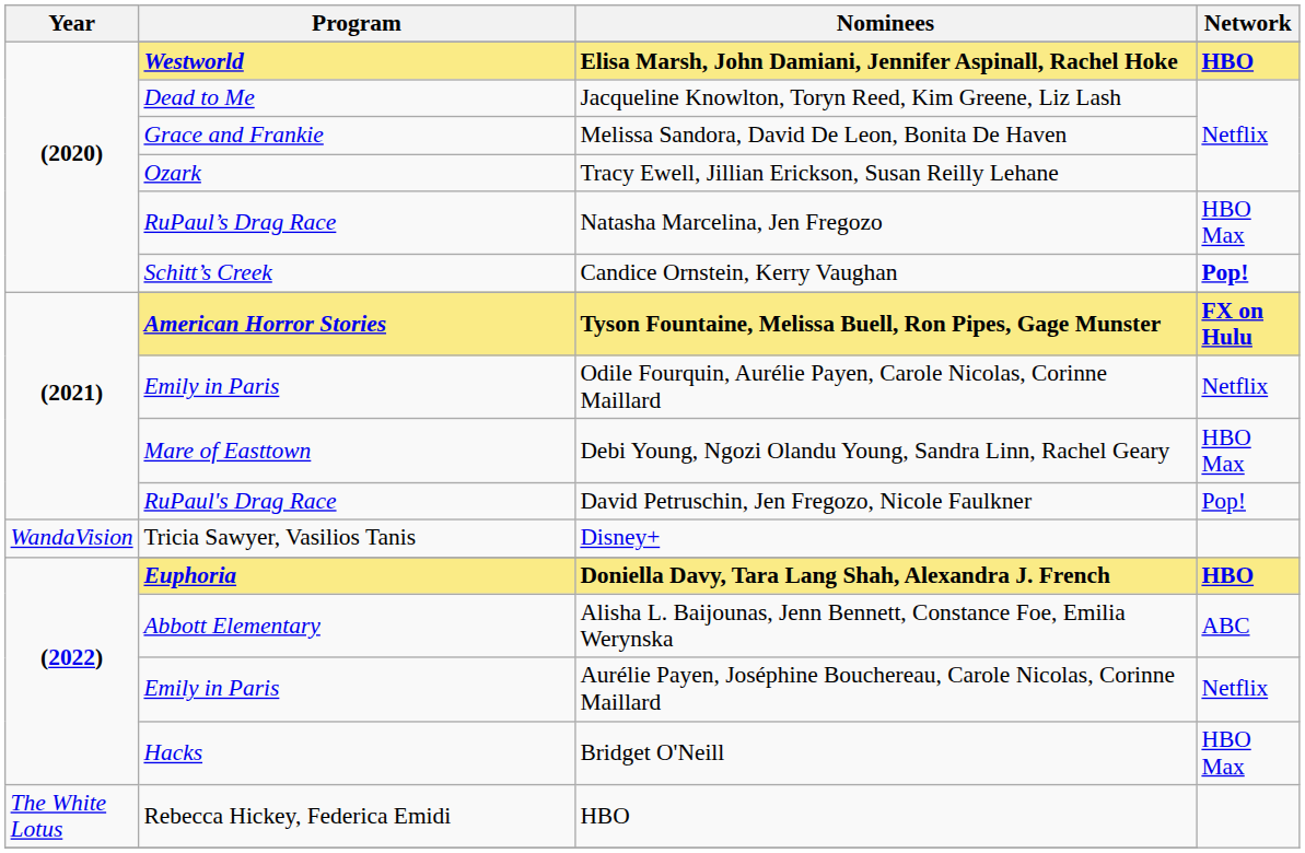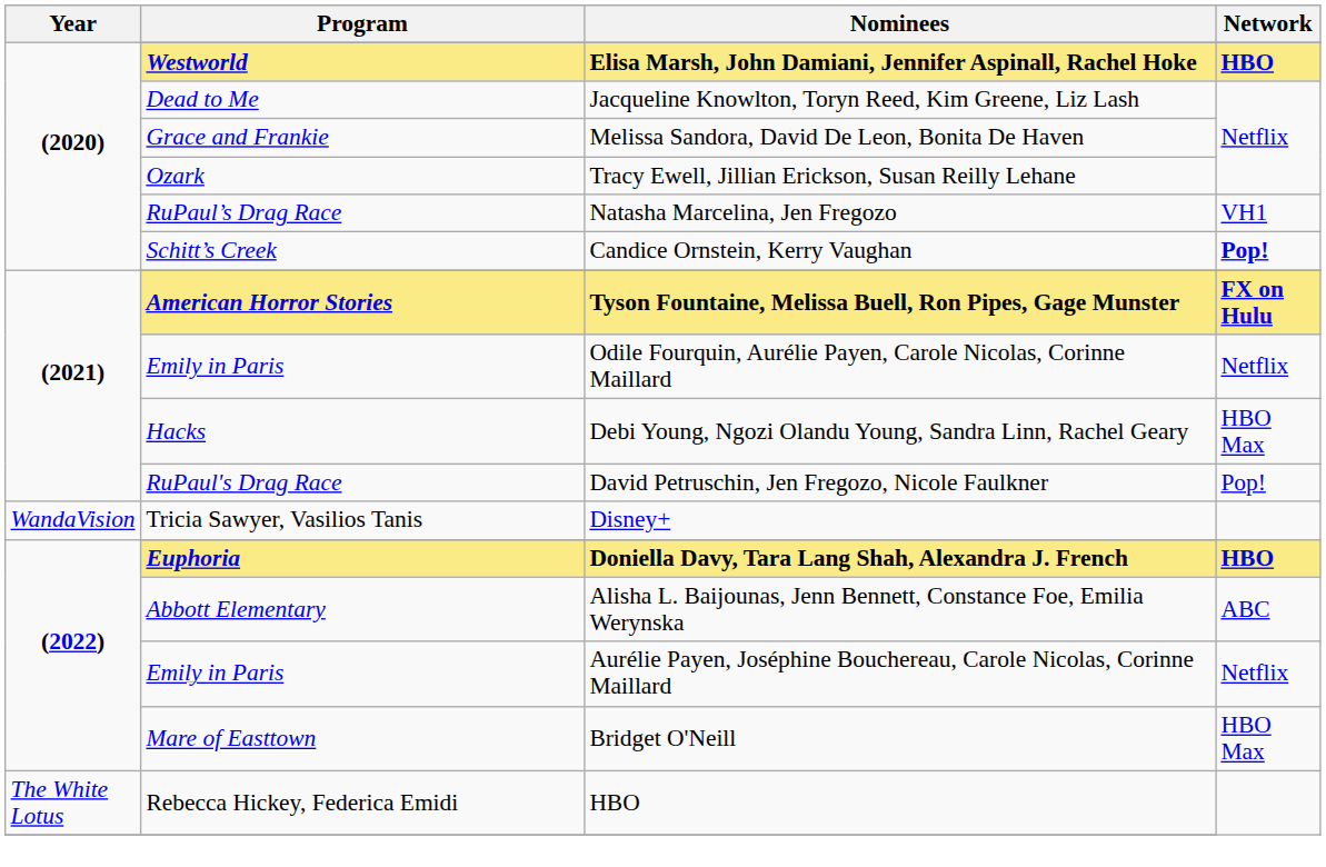 <table class="wikitable" style="width:100%">
 <tr bgcolor="#bebebe">
 <th width="5%">Year</th>
 <th width="35%">Program</th>
 <th width="50%">Nominees</th>
 <th width="8%">Network</th>
 </tr>
 <tr>
 <td rowspan=7 style="text-align:center"><strong>(2020)</strong><br> <br></td>
 </tr>
 <tr style="background:#FAEB86">
 <td><strong><em><a href='#'>Westworld</a></em></strong></td>
 <td><strong>Elisa Marsh, John Damiani, Jennifer Aspinall, Rachel Hoke</strong></td>
 <td><strong><a href='#'>HBO</a></strong></td>
 </tr>
 <tr>
 <td><em><a href='#'>Dead to Me</a></em></td>
 <td>Jacqueline Knowlton, Toryn Reed, Kim Greene, Liz Lash</td>
 <td rowspan=3><a href='#'>Netflix</a></td>
 </tr>
 <tr>
 <td><em><a href='#'>Grace and Frankie</a></em></td>
 <td>Melissa Sandora, David De Leon, Bonita De Haven</td>
 </tr>
 <tr>
 <td><em><a href='#'>Ozark</a></em></td>
 <td>Tracy Ewell, Jillian Erickson, Susan Reilly Lehane</td>
 </tr>
 <tr>
 <td><em><a href='#'>RuPaul’s Drag Race</a></em></td>
 <td>Natasha Marcelina, Jen Fregozo</td>
-<td><a href='#'>HBO Max</a></td>
+<td><a href='#'>VH1</a></td>
 </tr>
 <tr>
 <td><em><a href='#'>Schitt’s Creek</a></em></td>
 <td>Candice Ornstein, Kerry Vaughan</td>
 <td><strong><a href='#'>Pop!</a></strong></td>
 </tr>
 <tr>
 <td rowspan=6 style="text-align:center"><strong>(2021)</strong><br> <br> </td>
 </tr>
 <tr>
 </tr>
 <tr style="background:#FAEB86">
 <td><strong><em><a href='#'>American Horror Stories</a></em></strong></td>
 <td><strong>Tyson Fountaine, Melissa Buell, Ron Pipes, Gage Munster</strong></td>
 <td><strong><a href='#'>FX on Hulu</a></strong></td>
 </tr>
 <tr>
 <td><em><a href='#'>Emily in Paris</a></em></td>
 <td>Odile Fourquin, Aurélie Payen, Carole Nicolas, Corinne Maillard</td>
 <td><a href='#'>Netflix</a></td>
 </tr>
 <tr>
-<td><em><a href='#'>Mare of Easttown</a></em></td>
+<td><em><a href='#'>Hacks</a></em></td>
 <td>Debi Young, Ngozi Olandu Young, Sandra Linn, Rachel Geary</td>
 <td><a href='#'>HBO Max</a></td>
 </tr>
 <tr>
 <td><em><a href='#'>RuPaul's Drag Race</a></em></td>
 <td>David Petruschin, Jen Fregozo, Nicole Faulkner</td>
 <td><a href='#'>Pop!</a></td>
 </tr>
 <tr>
 <td><em><a href='#'>WandaVision</a></em></td>
 <td>Tricia Sawyer, Vasilios Tanis</td>
 <td><a href='#'>Disney+</a></td>
 </tr>
 <tr>
 <td rowspan=6 style="text-align:center"><strong>(<a href='#'>2022</a>)</strong><br><br></td>
 </tr>
 <tr>
 </tr>
 <tr style="background:#FAEB86">
 <td><strong><em><a href='#'>Euphoria</a></em></strong></td>
 <td><strong>Doniella Davy, Tara Lang Shah, Alexandra J. French</strong></td>
 <td><strong><a href='#'>HBO</a></strong></td>
 </tr>
 <tr>
 <td><em><a href='#'>Abbott Elementary</a></em></td>
 <td>Alisha L. Baijounas, Jenn Bennett, Constance Foe, Emilia Werynska</td>
 <td><a href='#'>ABC</a></td>
 </tr>
 <tr>
 <td><em><a href='#'>Emily in Paris</a></em></td>
 <td>Aurélie Payen, Joséphine Bouchereau, Carole Nicolas, Corinne Maillard</td>
 <td><a href='#'>Netflix</a></td>
 </tr>
 <tr>
-<td><em><a href='#'>Hacks</a></em></td>
+<td><em><a href='#'>Mare of Easttown</a></em></td>
 <td>Bridget O'Neill</td>
 <td><a href='#'>HBO Max</a></td>
 </tr>
 <tr>
 <td><em><a href='#'>The White Lotus</a></em></td>
 <td>Rebecca Hickey, Federica Emidi</td>
 <td>HBO</td>
 </tr>
 <tr>
 </tr>
 </table>
